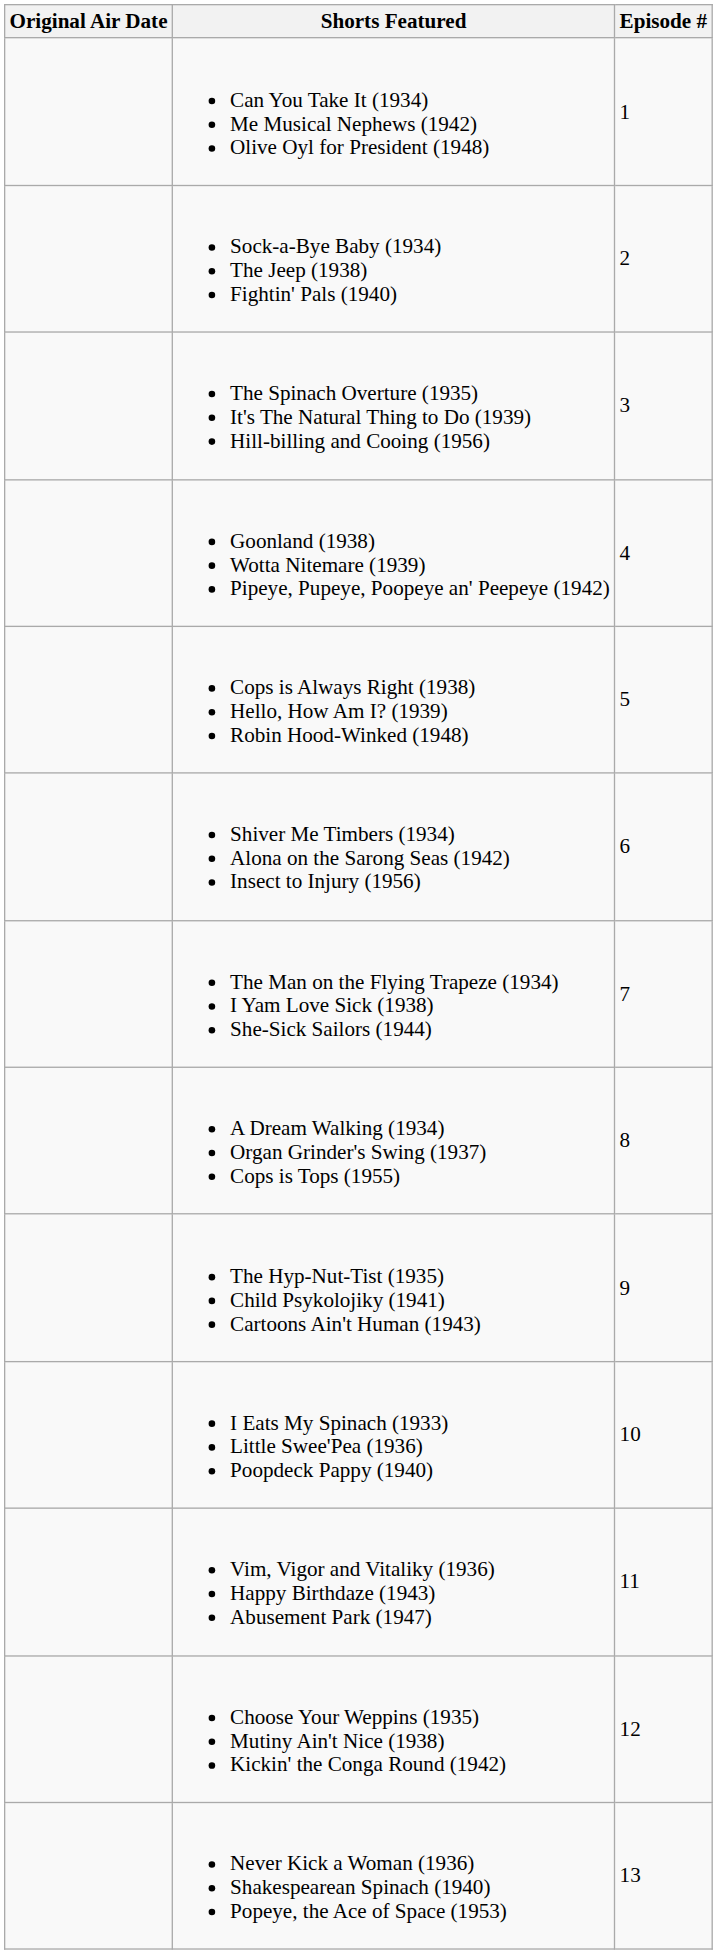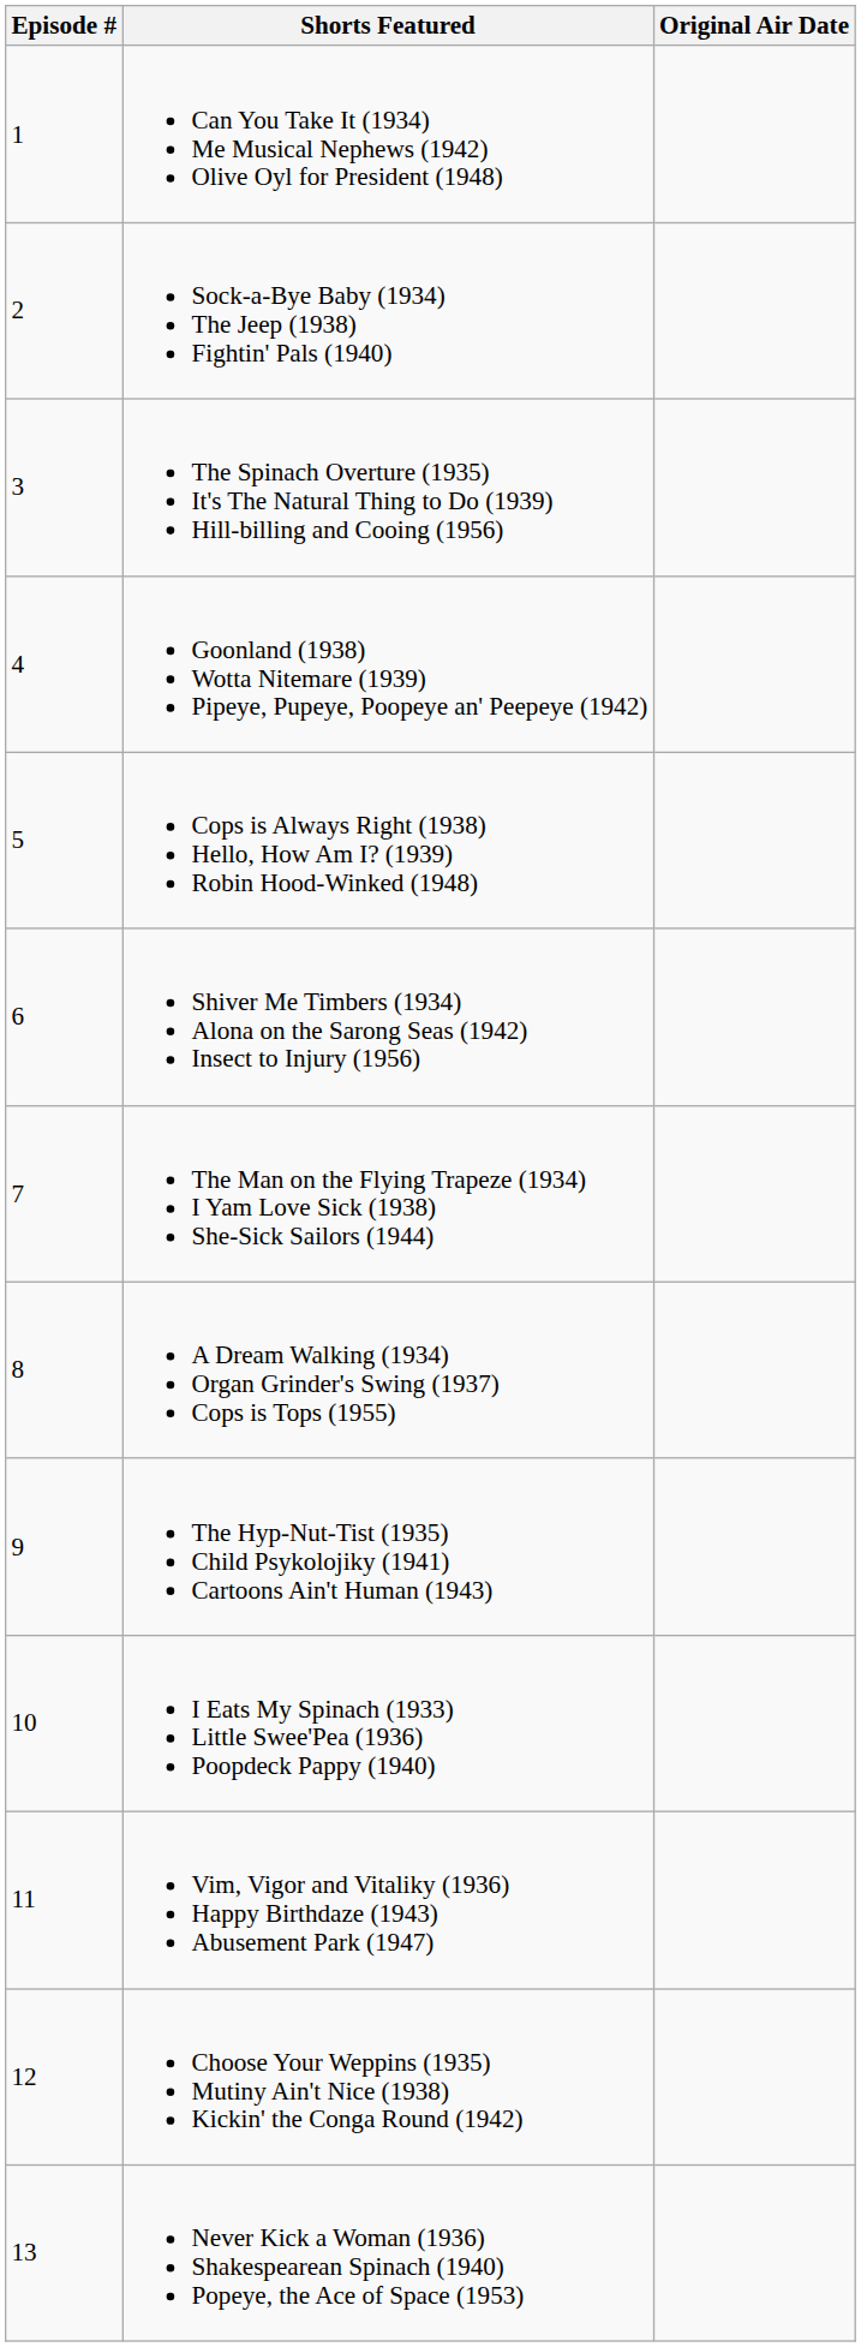 <table class="wikitable">
 <tr>
+<th>Episode #</th>
+<th>Shorts Featured</th>
 <th>Original Air Date</th>
-<th>Shorts Featured</th>
-<th>Episode #</th>
 </tr>
 <tr>
+<td>1</td>
+<td><br><ul><li>Can You Take It (1934)</li><li>Me Musical Nephews (1942)</li><li>Olive Oyl for President (1948)</li></ul></td>
 <td></td>
-<td><br><ul><li>Can You Take It (1934)</li><li>Me Musical Nephews (1942)</li><li>Olive Oyl for President (1948)</li></ul></td>
-<td>1</td>
 </tr>
 <tr>
+<td>2</td>
+<td><br><ul><li>Sock-a-Bye Baby (1934)</li><li>The Jeep (1938)</li><li>Fightin' Pals (1940)</li></ul></td>
 <td></td>
-<td><br><ul><li>Sock-a-Bye Baby (1934)</li><li>The Jeep (1938)</li><li>Fightin' Pals (1940)</li></ul></td>
-<td>2</td>
 </tr>
 <tr>
+<td>3</td>
+<td><br><ul><li>The Spinach Overture (1935)</li><li>It's The Natural Thing to Do (1939)</li><li>Hill-billing and Cooing (1956)</li></ul></td>
 <td></td>
-<td><br><ul><li>The Spinach Overture (1935)</li><li>It's The Natural Thing to Do (1939)</li><li>Hill-billing and Cooing (1956)</li></ul></td>
-<td>3</td>
 </tr>
 <tr>
+<td>4</td>
+<td><br><ul><li>Goonland (1938)</li><li>Wotta Nitemare (1939)</li><li>Pipeye, Pupeye, Poopeye an' Peepeye (1942)</li></ul></td>
 <td></td>
-<td><br><ul><li>Goonland (1938)</li><li>Wotta Nitemare (1939)</li><li>Pipeye, Pupeye, Poopeye an' Peepeye (1942)</li></ul></td>
-<td>4</td>
 </tr>
 <tr>
+<td>5</td>
+<td><br><ul><li>Cops is Always Right (1938)</li><li>Hello, How Am I? (1939)</li><li>Robin Hood-Winked (1948)</li></ul></td>
 <td></td>
-<td><br><ul><li>Cops is Always Right (1938)</li><li>Hello, How Am I? (1939)</li><li>Robin Hood-Winked (1948)</li></ul></td>
-<td>5</td>
 </tr>
 <tr>
+<td>6</td>
+<td><br><ul><li>Shiver Me Timbers (1934)</li><li>Alona on the Sarong Seas (1942)</li><li>Insect to Injury (1956)</li></ul></td>
 <td></td>
-<td><br><ul><li>Shiver Me Timbers (1934)</li><li>Alona on the Sarong Seas (1942)</li><li>Insect to Injury (1956)</li></ul></td>
-<td>6</td>
 </tr>
 <tr>
+<td>7</td>
+<td><br><ul><li>The Man on the Flying Trapeze (1934)</li><li>I Yam Love Sick (1938)</li><li>She-Sick Sailors (1944)</li></ul></td>
 <td></td>
-<td><br><ul><li>The Man on the Flying Trapeze (1934)</li><li>I Yam Love Sick (1938)</li><li>She-Sick Sailors (1944)</li></ul></td>
-<td>7</td>
 </tr>
 <tr>
+<td>8</td>
+<td><br><ul><li>A Dream Walking (1934)</li><li>Organ Grinder's Swing (1937)</li><li>Cops is Tops (1955)</li></ul></td>
 <td></td>
-<td><br><ul><li>A Dream Walking (1934)</li><li>Organ Grinder's Swing (1937)</li><li>Cops is Tops (1955)</li></ul></td>
-<td>8</td>
 </tr>
 <tr>
+<td>9</td>
+<td><br><ul><li>The Hyp-Nut-Tist (1935)</li><li>Child Psykolojiky (1941)</li><li>Cartoons Ain't Human (1943)</li></ul></td>
 <td></td>
-<td><br><ul><li>The Hyp-Nut-Tist (1935)</li><li>Child Psykolojiky (1941)</li><li>Cartoons Ain't Human (1943)</li></ul></td>
-<td>9</td>
 </tr>
 <tr>
+<td>10</td>
+<td><br><ul><li>I Eats My Spinach (1933)</li><li>Little Swee'Pea (1936)</li><li>Poopdeck Pappy (1940)</li></ul></td>
 <td></td>
-<td><br><ul><li>I Eats My Spinach (1933)</li><li>Little Swee'Pea (1936)</li><li>Poopdeck Pappy (1940)</li></ul></td>
-<td>10</td>
 </tr>
 <tr>
+<td>11</td>
+<td><br><ul><li>Vim, Vigor and Vitaliky (1936)</li><li>Happy Birthdaze (1943)</li><li>Abusement Park (1947)</li></ul></td>
 <td></td>
-<td><br><ul><li>Vim, Vigor and Vitaliky (1936)</li><li>Happy Birthdaze (1943)</li><li>Abusement Park (1947)</li></ul></td>
-<td>11</td>
 </tr>
 <tr>
+<td>12</td>
+<td><br><ul><li>Choose Your Weppins (1935)</li><li>Mutiny Ain't Nice (1938)</li><li>Kickin' the Conga Round (1942)</li></ul></td>
 <td></td>
-<td><br><ul><li>Choose Your Weppins (1935)</li><li>Mutiny Ain't Nice (1938)</li><li>Kickin' the Conga Round (1942)</li></ul></td>
-<td>12</td>
 </tr>
 <tr>
+<td>13</td>
+<td><br><ul><li>Never Kick a Woman (1936)</li><li>Shakespearean Spinach (1940)</li><li>Popeye, the Ace of Space (1953)</li></ul></td>
 <td></td>
-<td><br><ul><li>Never Kick a Woman (1936)</li><li>Shakespearean Spinach (1940)</li><li>Popeye, the Ace of Space (1953)</li></ul></td>
-<td>13</td>
 </tr>
 </table>
